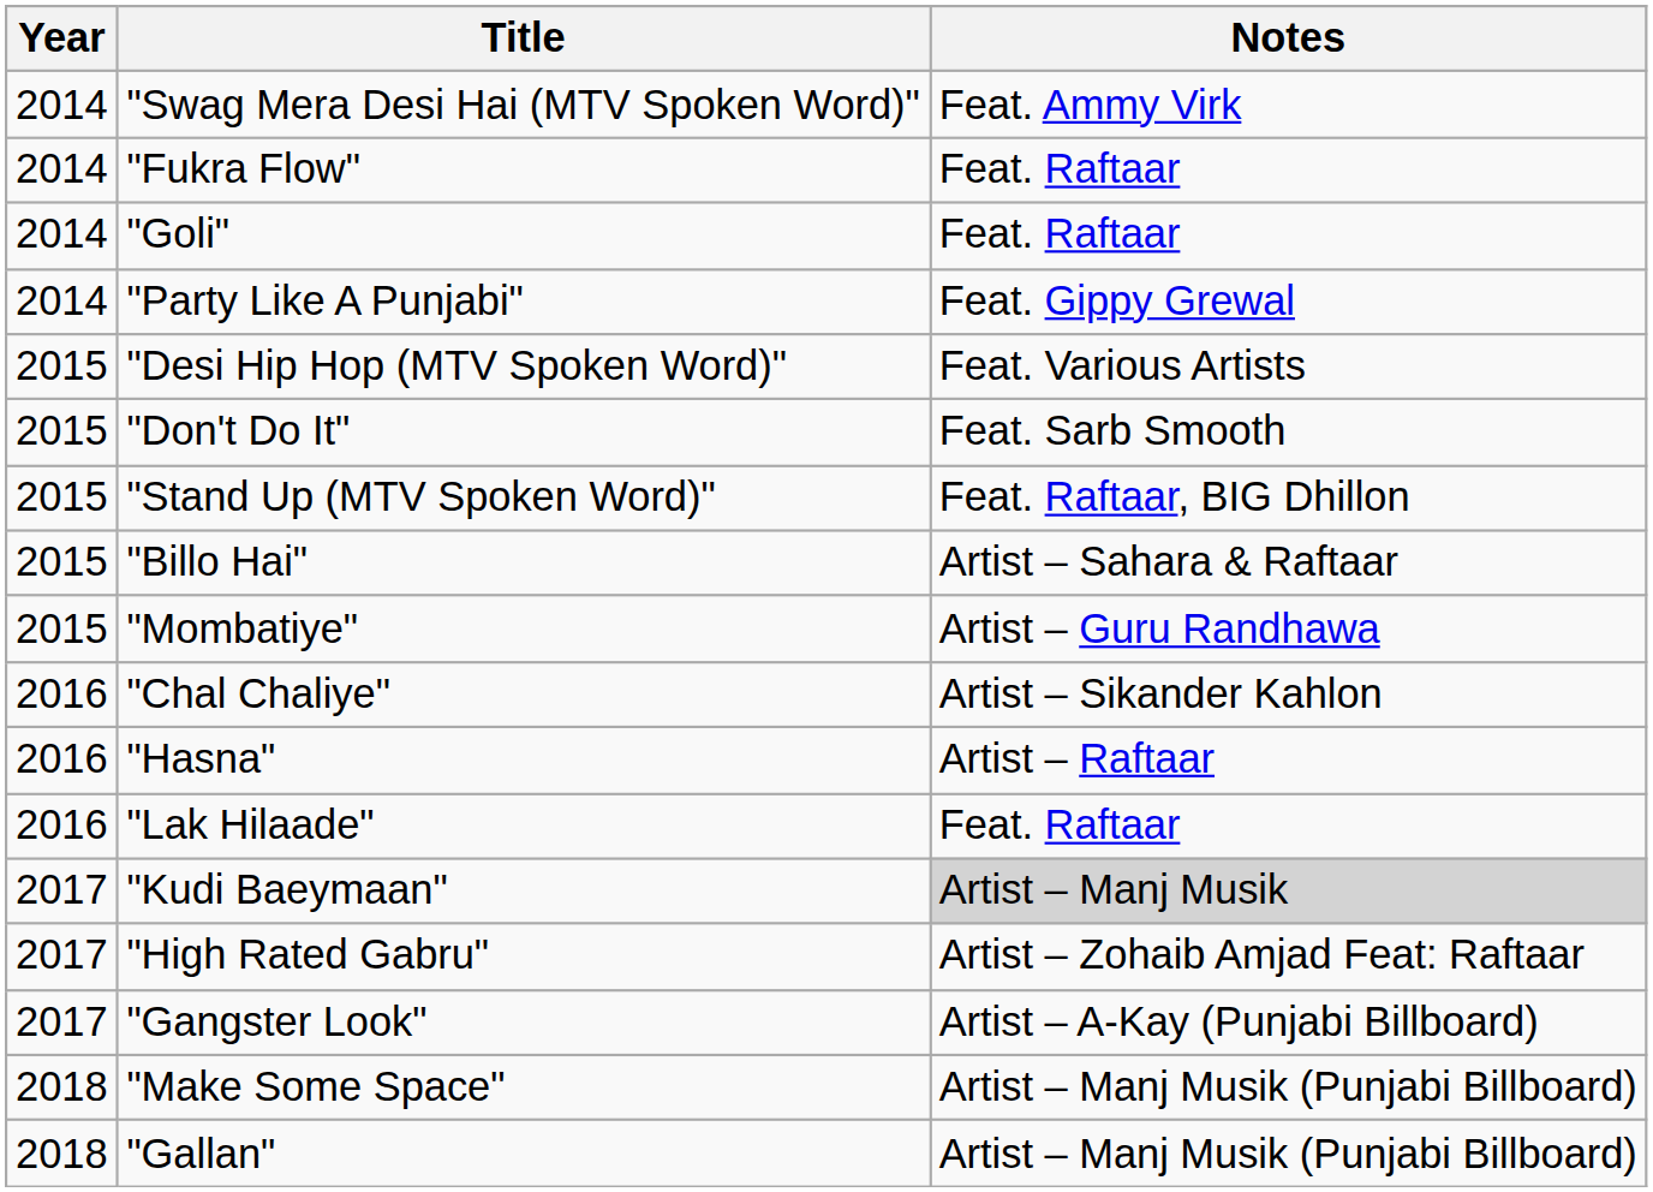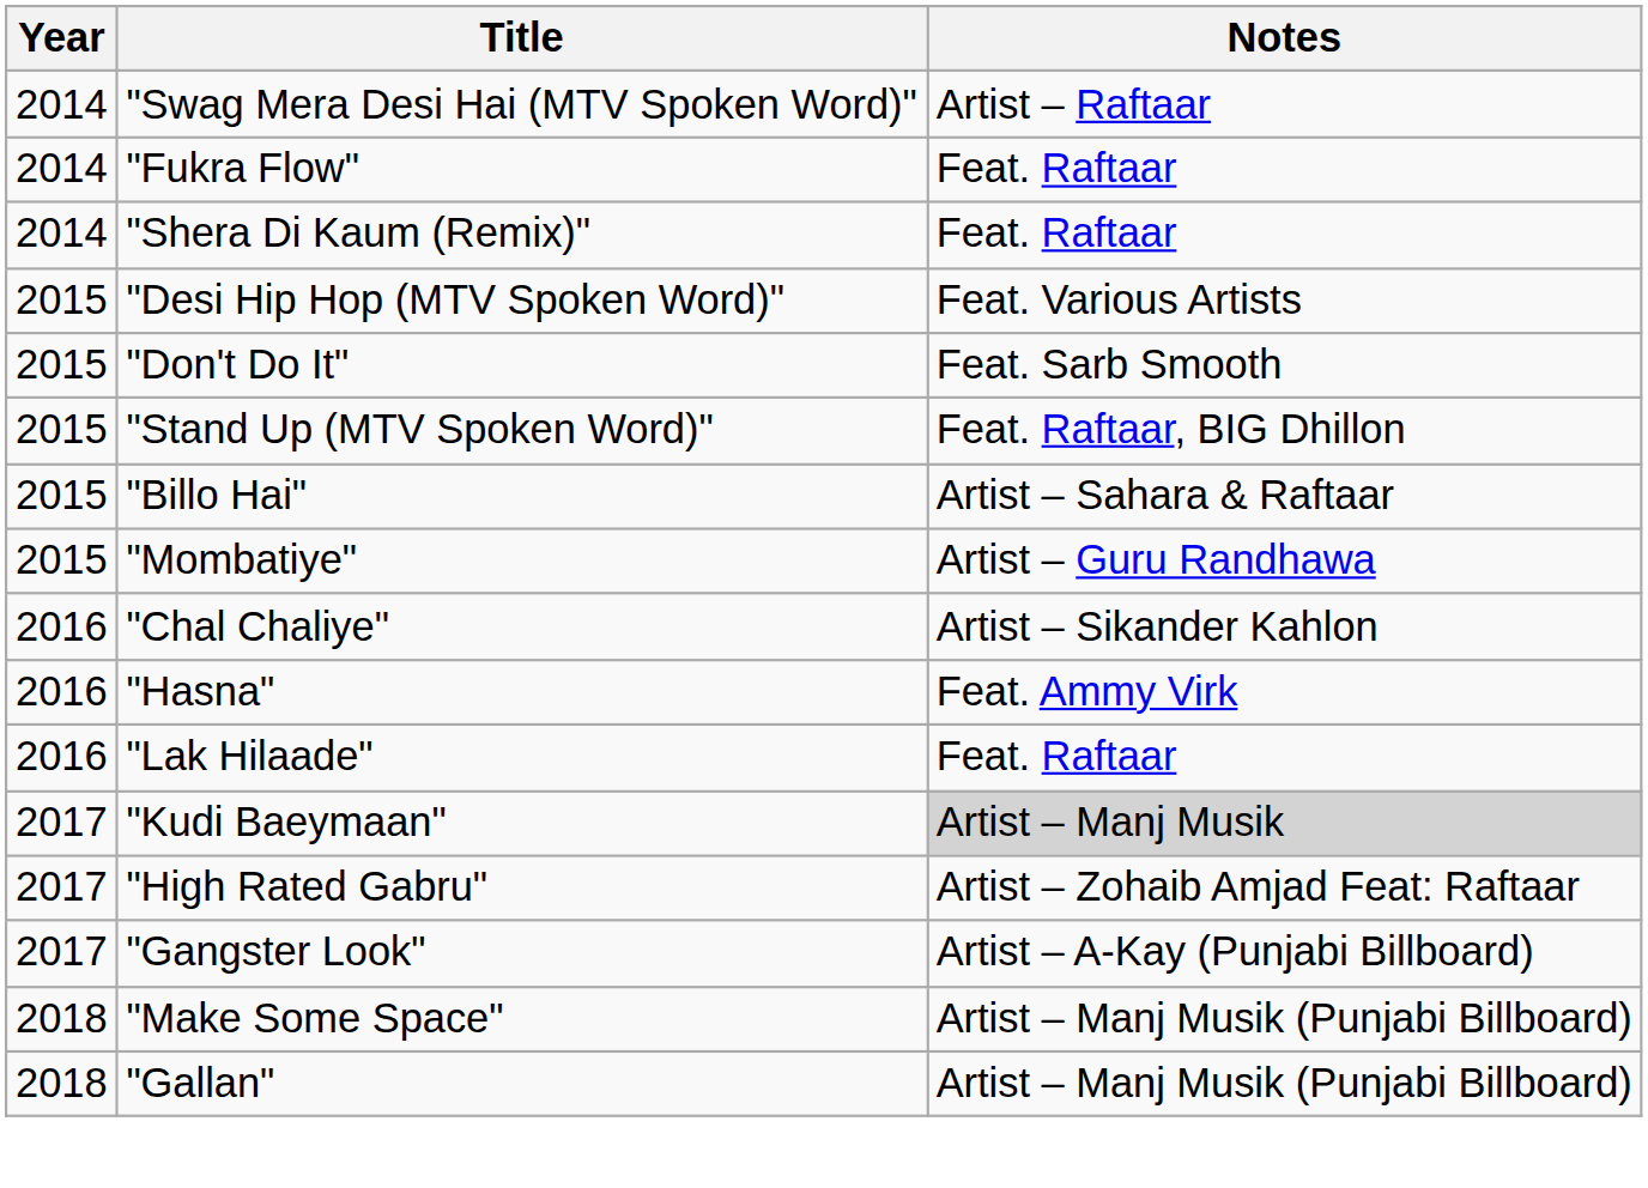 <table class="wikitable sortable">
 <tr>
 <th>Year</th>
 <th>Title</th>
 <th>Notes</th>
 </tr>
 <tr>
 <td>2014</td>
 <td>"Swag Mera Desi Hai (MTV Spoken Word)"</td>
-<td>Feat. <a href='#'>Ammy Virk</a></td>
+<td>Artist – <a href='#'>Raftaar</a></td>
 </tr>
 <tr>
 <td>2014</td>
 <td>"Fukra Flow"</td>
 <td>Feat. <a href='#'>Raftaar</a></td>
 </tr>
 <tr>
 <td>2014</td>
-<td>"Goli"</td>
+<td>"Shera Di Kaum (Remix)"</td>
 <td>Feat. <a href='#'>Raftaar</a></td>
-</tr>
-<tr>
-<td>2014</td>
-<td>"Party Like A Punjabi"</td>
-<td>Feat. <a href='#'>Gippy Grewal</a></td>
 </tr>
 <tr>
 <td>2015</td>
 <td>"Desi Hip Hop (MTV Spoken Word)"</td>
 <td>Feat. Various Artists</td>
 </tr>
 <tr>
 <td>2015</td>
 <td>"Don't Do It"</td>
 <td>Feat. Sarb Smooth</td>
 </tr>
 <tr>
 <td>2015</td>
 <td>"Stand Up (MTV Spoken Word)"</td>
 <td>Feat. <a href='#'>Raftaar</a>, BIG Dhillon</td>
 </tr>
 <tr>
 <td>2015</td>
 <td>"Billo Hai"</td>
 <td>Artist – Sahara & Raftaar</td>
 </tr>
 <tr>
 <td>2015</td>
 <td>"Mombatiye"</td>
 <td>Artist – <a href='#'>Guru Randhawa</a></td>
 </tr>
 <tr>
 <td>2016</td>
 <td>"Chal Chaliye"</td>
 <td>Artist – Sikander Kahlon</td>
 </tr>
 <tr>
 <td>2016</td>
 <td>"Hasna"</td>
-<td>Artist – <a href='#'>Raftaar</a></td>
+<td>Feat. <a href='#'>Ammy Virk</a></td>
 </tr>
 <tr>
 <td>2016</td>
 <td>"Lak Hilaade"</td>
 <td>Feat. <a href='#'>Raftaar</a></td>
 </tr>
 <tr>
 <td>2017</td>
 <td>"Kudi Baeymaan"</td>
 <td style="background: lightgrey;">Artist – Manj Musik</td>
 </tr>
 <tr>
 <td>2017</td>
 <td>"High Rated Gabru"</td>
 <td>Artist – Zohaib Amjad Feat: Raftaar</td>
 </tr>
 <tr>
 <td>2017</td>
 <td>"Gangster Look"</td>
 <td>Artist – A-Kay (Punjabi Billboard)</td>
 </tr>
 <tr>
 <td>2018</td>
 <td>"Make Some Space"</td>
 <td>Artist – Manj Musik (Punjabi Billboard)</td>
 </tr>
 <tr>
 <td>2018</td>
 <td>"Gallan"</td>
 <td>Artist – Manj Musik (Punjabi Billboard)</td>
 </tr>
 </table>
